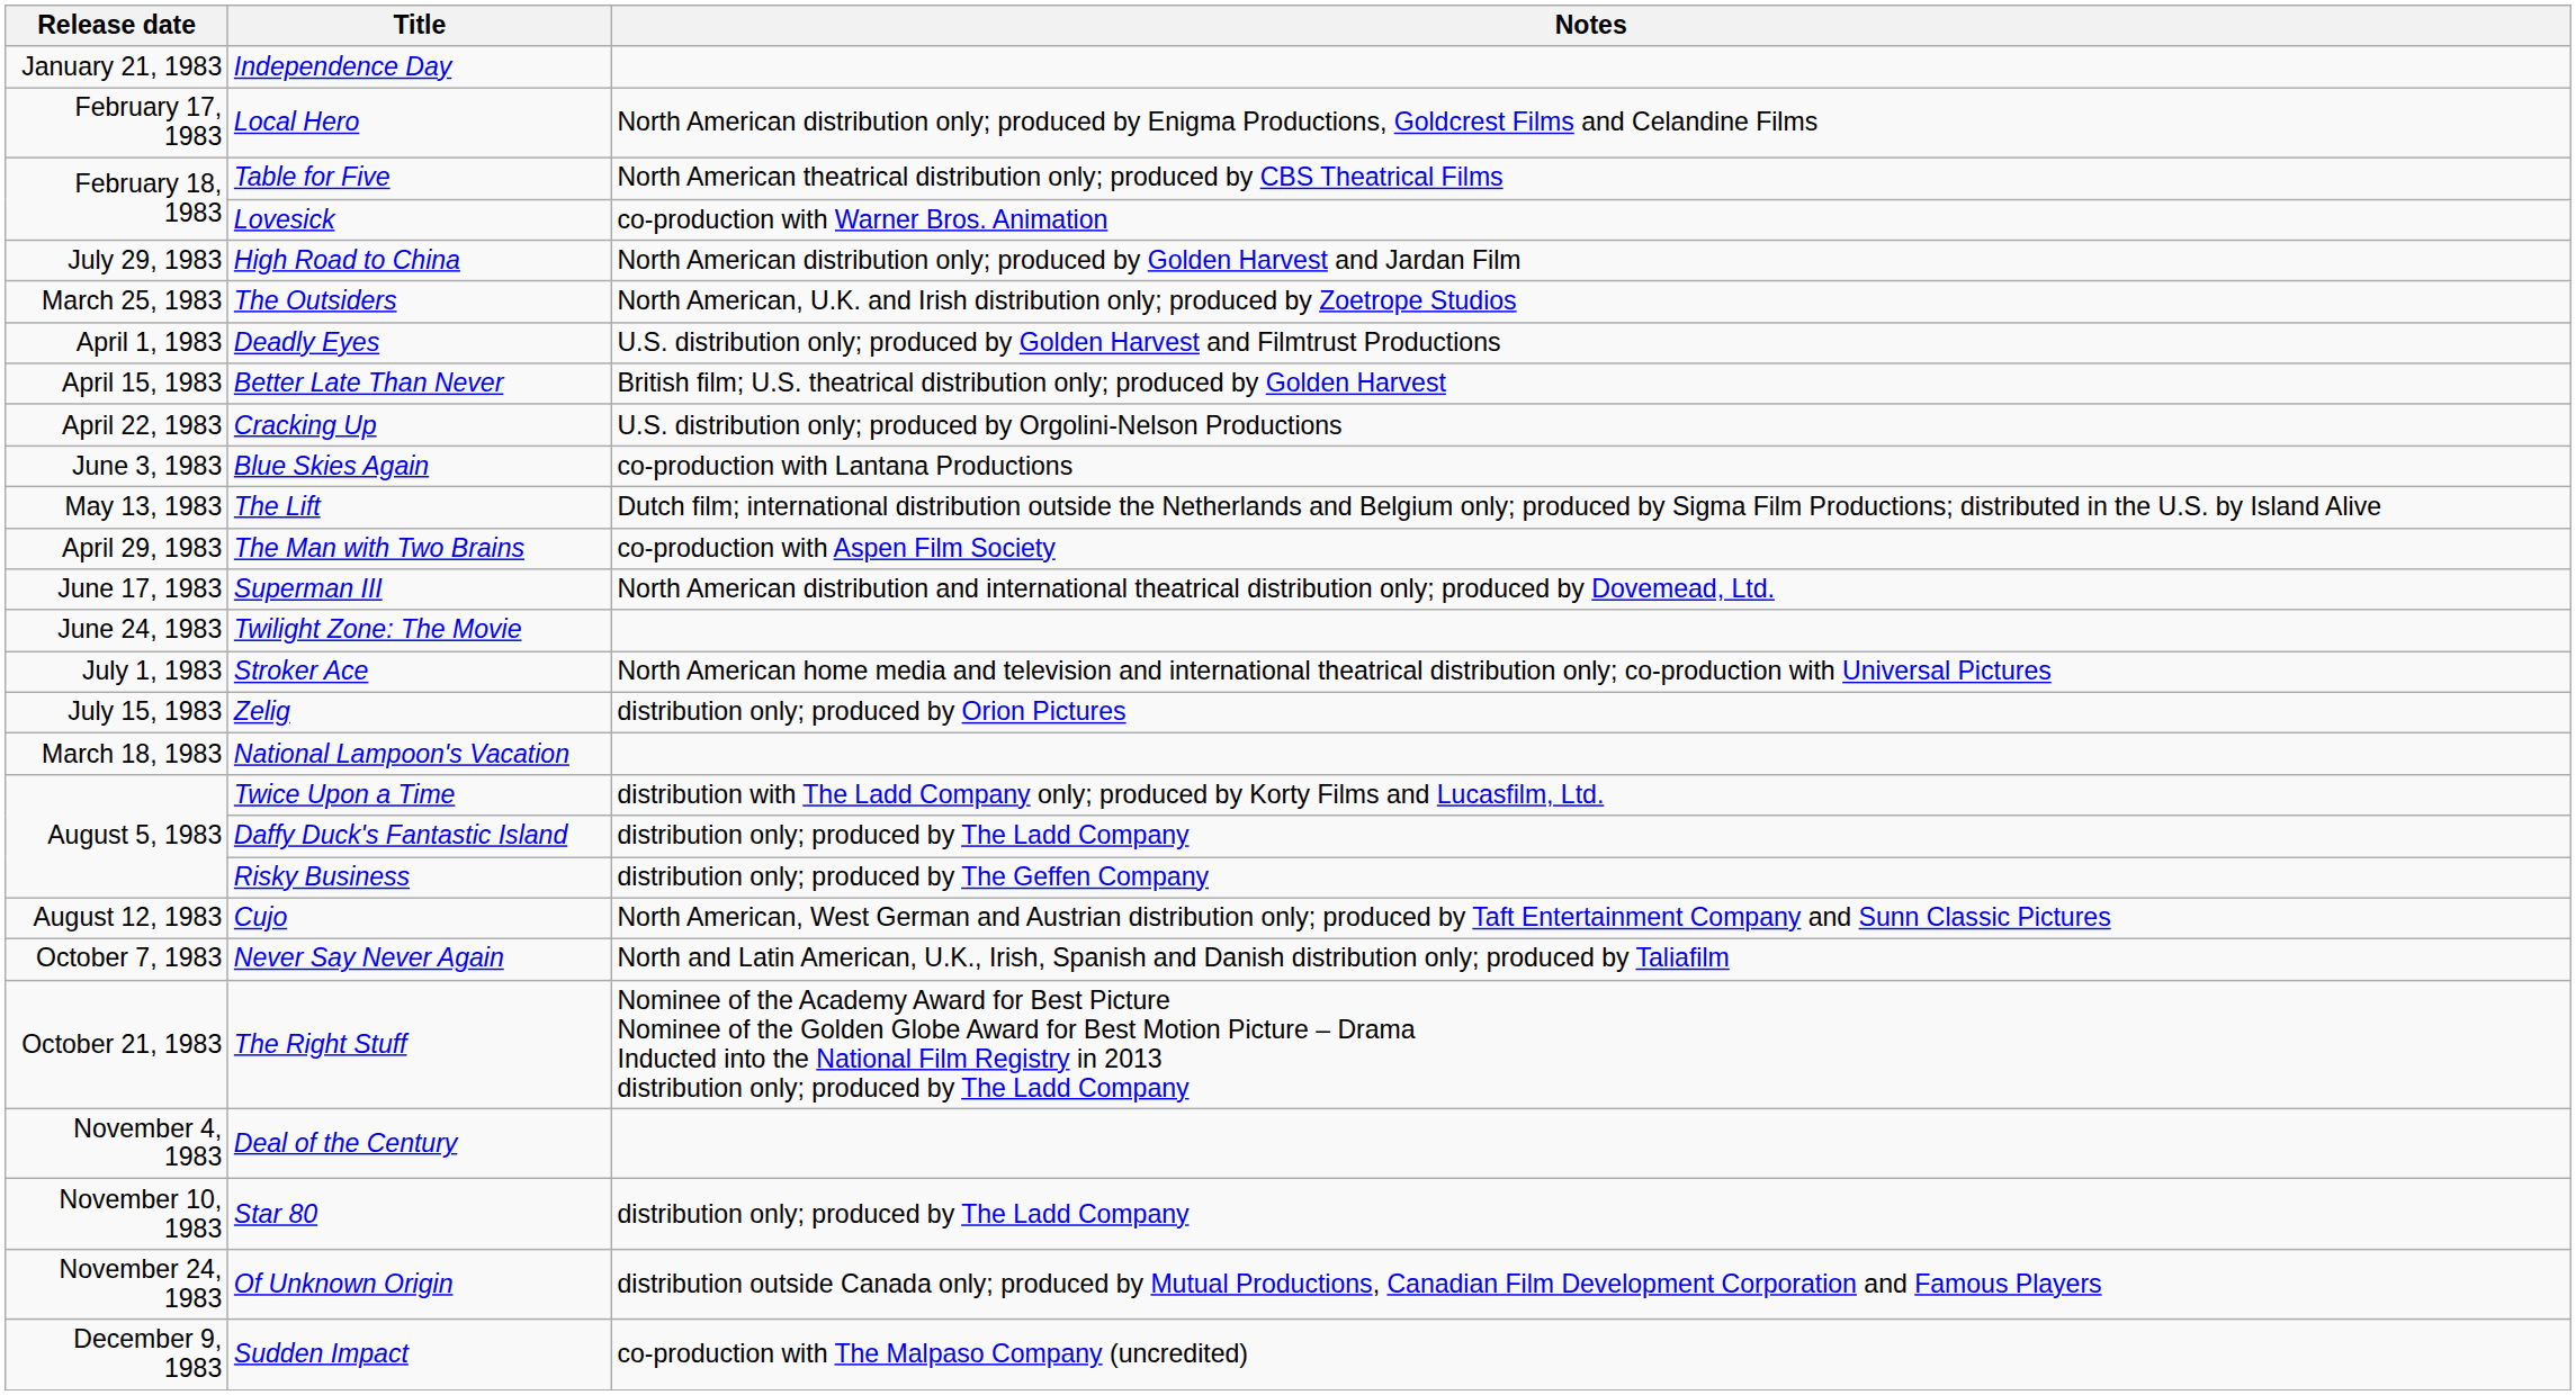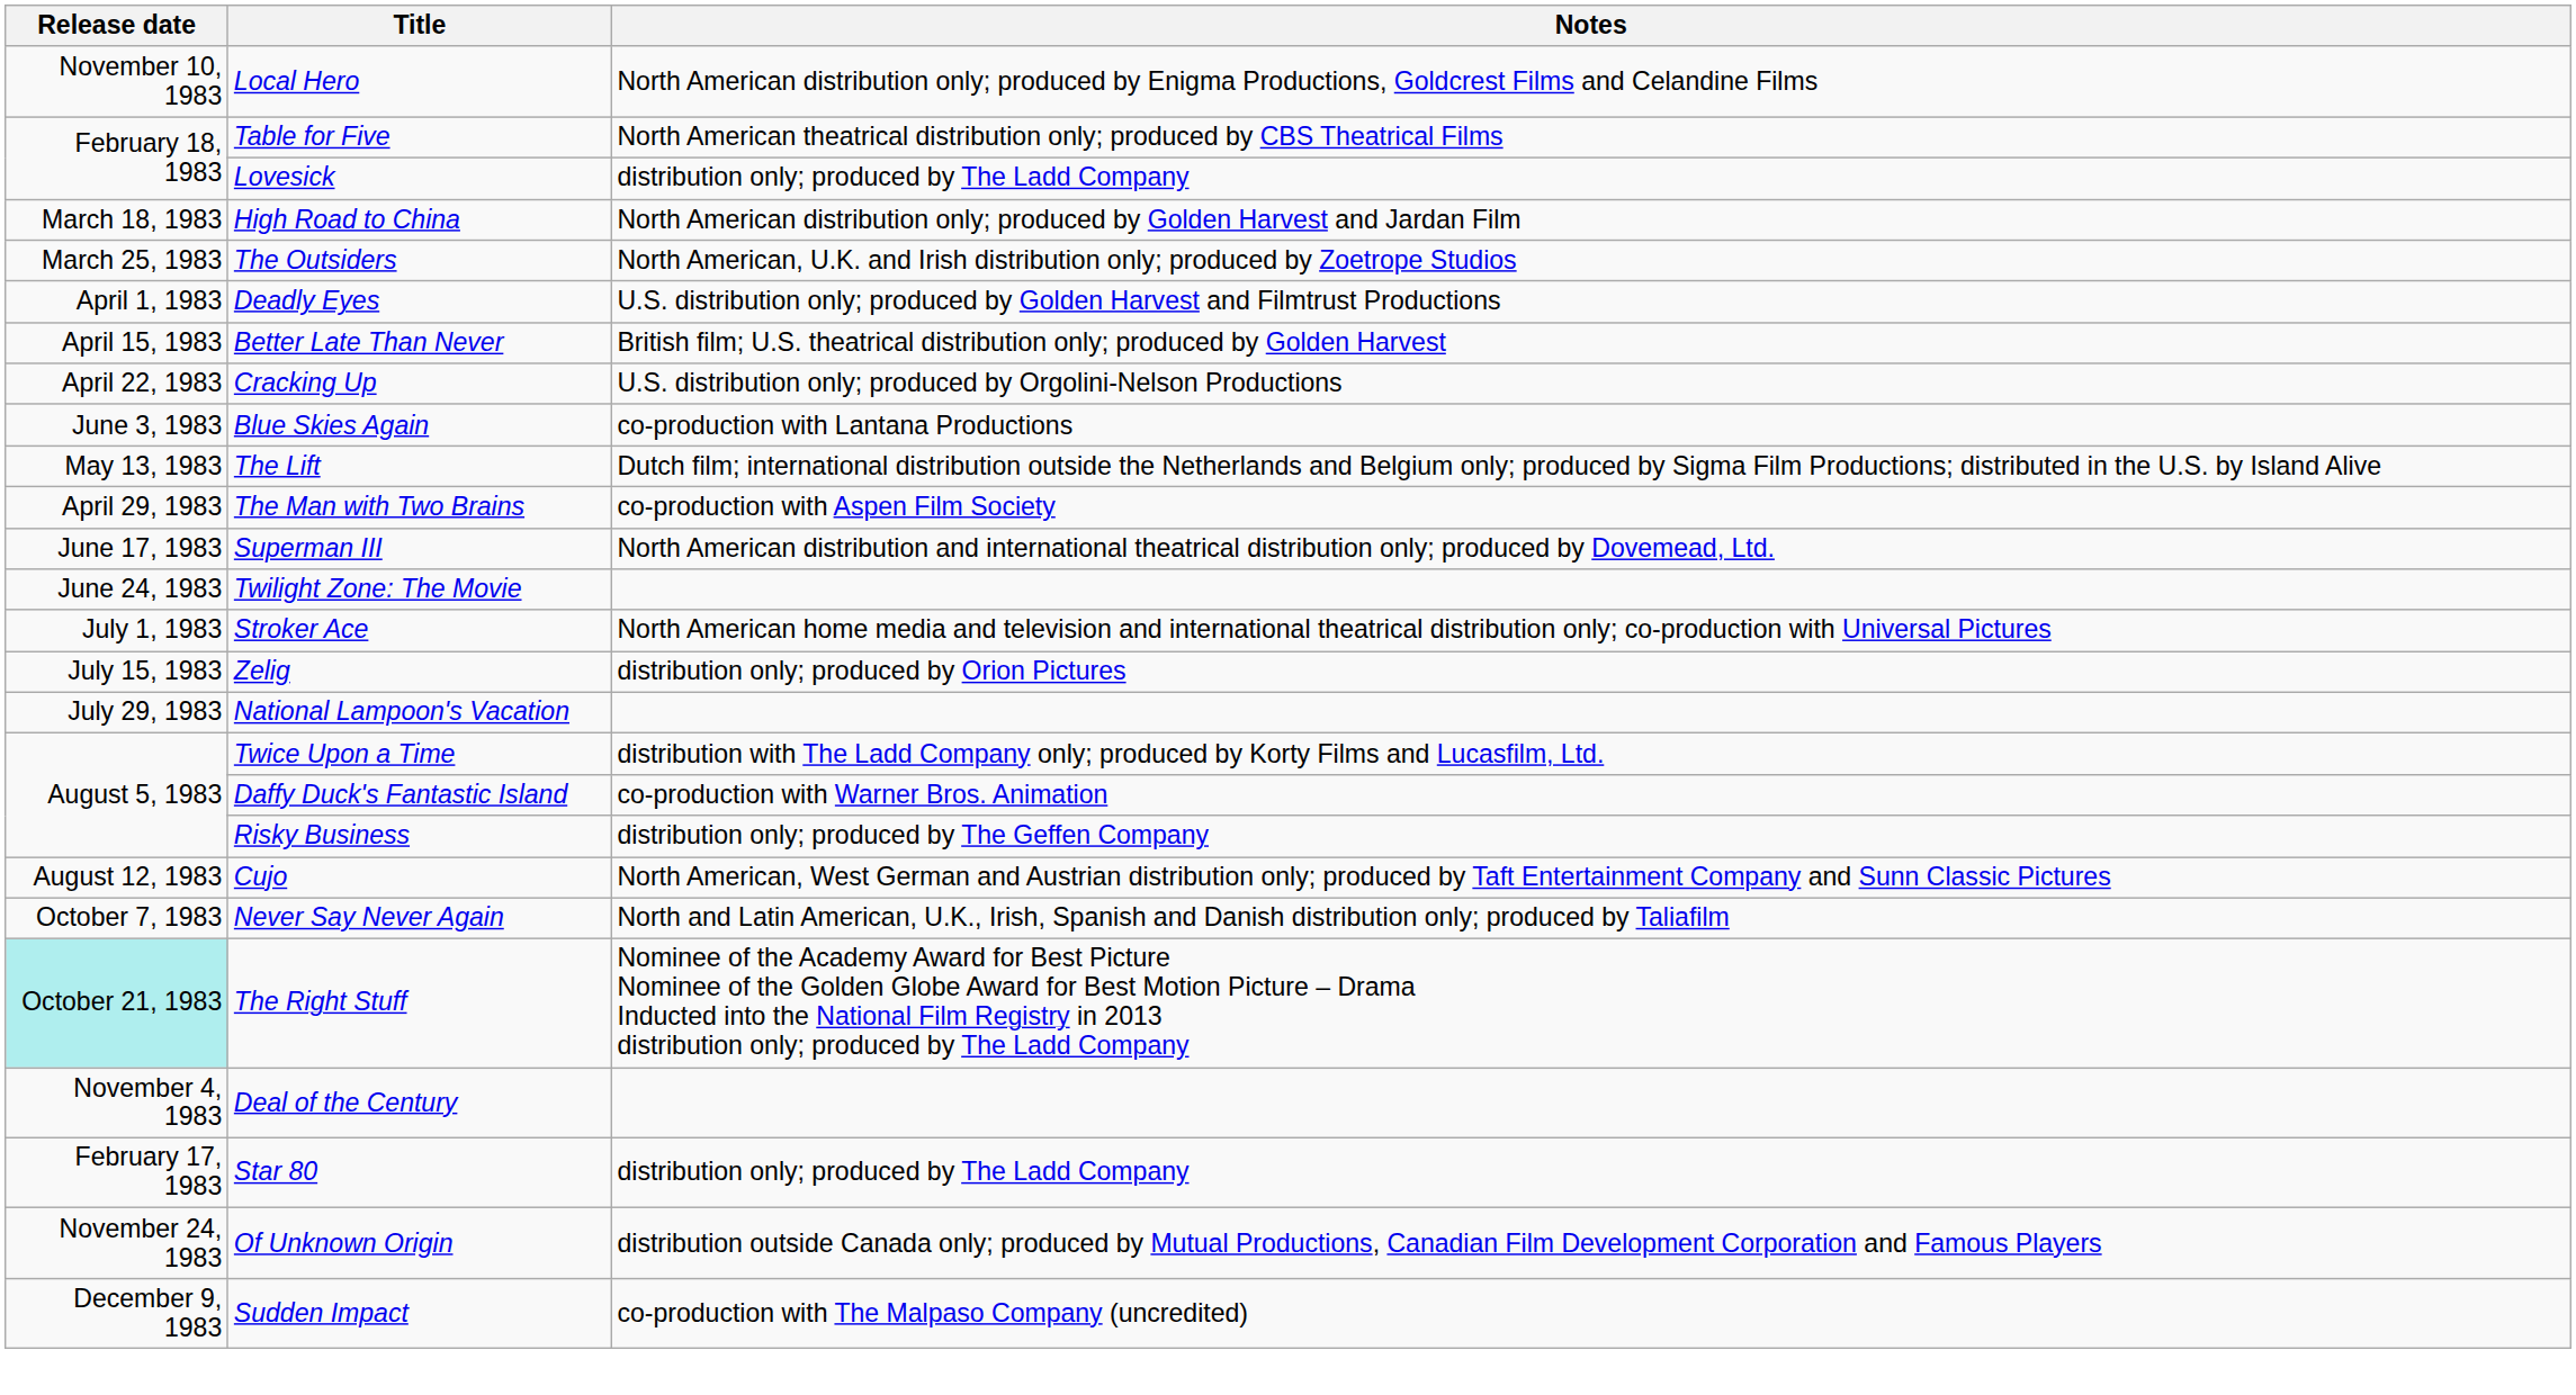 <table class="wikitable sortable" style="width:100%;">
 <tr>
 <th scope="col" style="width:130px;">Release date</th>
 <th>Title</th>
 <th>Notes</th>
 </tr>
 <tr>
-<td style="text-align:right;">January 21, 1983</td>
-<td><em><a href='#'>Independence Day</a></em></td>
-<td></td>
-</tr>
-<tr>
-<td style="text-align:right;">February 17, 1983</td>
+<td style="text-align:right;">November 10, 1983</td>
 <td><em><a href='#'>Local Hero</a></em></td>
 <td>North American distribution only; produced by Enigma Productions, <a href='#'>Goldcrest Films</a> and Celandine Films</td>
 </tr>
 <tr>
 <td style="text-align:right;" rowspan="2">February 18, 1983</td>
 <td><em><a href='#'>Table for Five</a></em></td>
 <td>North American theatrical distribution only; produced by <a href='#'>CBS Theatrical Films</a></td>
 </tr>
 <tr>
 <td><em><a href='#'>Lovesick</a></em></td>
-<td>co-production with <a href='#'>Warner Bros. Animation</a></td>
+<td>distribution only; produced by <a href='#'>The Ladd Company</a></td>
 </tr>
 <tr>
-<td style="text-align:right;">July 29, 1983</td>
+<td style="text-align:right;">March 18, 1983</td>
 <td><em><a href='#'>High Road to China</a></em></td>
 <td>North American distribution only; produced by <a href='#'>Golden Harvest</a> and Jardan Film</td>
 </tr>
 <tr>
 <td style="text-align:right;">March 25, 1983</td>
 <td><em><a href='#'>The Outsiders</a></em></td>
 <td>North American, U.K. and Irish distribution only; produced by <a href='#'>Zoetrope Studios</a></td>
 </tr>
 <tr>
 <td style="text-align:right;">April 1, 1983</td>
 <td><em><a href='#'>Deadly Eyes</a></em></td>
 <td>U.S. distribution only; produced by <a href='#'>Golden Harvest</a> and Filmtrust Productions</td>
 </tr>
 <tr>
 <td style="text-align:right;">April 15, 1983</td>
 <td><em><a href='#'>Better Late Than Never</a></em></td>
 <td>British film; U.S. theatrical distribution only; produced by <a href='#'>Golden Harvest</a></td>
 </tr>
 <tr>
 <td style="text-align:right;">April 22, 1983</td>
 <td><em><a href='#'>Cracking Up</a></em></td>
 <td>U.S. distribution only; produced by Orgolini-Nelson Productions</td>
 </tr>
 <tr>
 <td style="text-align:right;">June 3, 1983</td>
 <td><em><a href='#'>Blue Skies Again</a></em></td>
 <td>co-production with Lantana Productions</td>
 </tr>
 <tr>
 <td style="text-align:right;">May 13, 1983</td>
 <td><em><a href='#'>The Lift</a></em></td>
 <td>Dutch film; international distribution outside the Netherlands and Belgium only; produced by Sigma Film Productions; distributed in the U.S. by Island Alive</td>
 </tr>
 <tr>
 <td style="text-align:right;">April 29, 1983</td>
 <td><em><a href='#'>The Man with Two Brains</a></em></td>
 <td>co-production with <a href='#'>Aspen Film Society</a></td>
 </tr>
 <tr>
 <td style="text-align:right;">June 17, 1983</td>
 <td><em><a href='#'>Superman III</a></em></td>
 <td>North American distribution and international theatrical distribution only; produced by <a href='#'>Dovemead, Ltd.</a></td>
 </tr>
 <tr>
 <td style="text-align:right;">June 24, 1983</td>
 <td><em><a href='#'>Twilight Zone: The Movie</a></em></td>
 <td></td>
 </tr>
 <tr>
 <td style="text-align:right;">July 1, 1983</td>
 <td><em><a href='#'>Stroker Ace</a></em></td>
 <td>North American home media and television and international theatrical distribution only; co-production with <a href='#'>Universal Pictures</a></td>
 </tr>
 <tr>
 <td style="text-align:right;">July 15, 1983</td>
 <td><em><a href='#'>Zelig</a></em></td>
 <td>distribution only; produced by <a href='#'>Orion Pictures</a></td>
 </tr>
 <tr>
-<td style="text-align:right;">March 18, 1983</td>
+<td style="text-align:right;">July 29, 1983</td>
 <td><em><a href='#'>National Lampoon's Vacation</a></em></td>
 <td></td>
 </tr>
 <tr>
 <td style="text-align:right;" rowspan="3">August 5, 1983</td>
 <td><em><a href='#'>Twice Upon a Time</a></em></td>
 <td>distribution with <a href='#'>The Ladd Company</a> only; produced by Korty Films and <a href='#'>Lucasfilm, Ltd.</a></td>
 </tr>
 <tr>
 <td><em><a href='#'>Daffy Duck's Fantastic Island</a></em></td>
-<td>distribution only; produced by <a href='#'>The Ladd Company</a></td>
+<td>co-production with <a href='#'>Warner Bros. Animation</a></td>
 </tr>
 <tr>
 <td><em><a href='#'>Risky Business</a></em></td>
 <td>distribution only; produced by <a href='#'>The Geffen Company</a></td>
 </tr>
 <tr>
 <td style="text-align:right;">August 12, 1983</td>
 <td><em><a href='#'>Cujo</a></em></td>
 <td>North American, West German and Austrian distribution only; produced by <a href='#'>Taft Entertainment Company</a> and <a href='#'>Sunn Classic Pictures</a></td>
 </tr>
 <tr>
 <td style="text-align:right;">October 7, 1983</td>
 <td><em><a href='#'>Never Say Never Again</a></em></td>
 <td>North and Latin American, U.K., Irish, Spanish and Danish distribution only; produced by <a href='#'>Taliafilm</a></td>
 </tr>
 <tr>
-<td style="text-align:right;">October 21, 1983</td>
+<td style="background: paleturquoise; text-align:right;">October 21, 1983</td>
 <td><em><a href='#'>The Right Stuff</a></em></td>
 <td>Nominee of the Academy Award for Best Picture<br>Nominee of the Golden Globe Award for Best Motion Picture – Drama<br>Inducted into the <a href='#'>National Film Registry</a> in 2013<br>distribution only; produced by <a href='#'>The Ladd Company</a></td>
 </tr>
 <tr>
 <td style="text-align:right;">November 4, 1983</td>
 <td><em><a href='#'>Deal of the Century</a></em></td>
 <td></td>
 </tr>
 <tr>
-<td style="text-align:right;">November 10, 1983</td>
+<td style="text-align:right;">February 17, 1983</td>
 <td><em><a href='#'>Star 80</a></em></td>
 <td>distribution only; produced by <a href='#'>The Ladd Company</a></td>
 </tr>
 <tr>
 <td style="text-align:right;">November 24, 1983</td>
 <td><em><a href='#'>Of Unknown Origin</a></em></td>
 <td>distribution outside Canada only; produced by <a href='#'>Mutual Productions</a>, <a href='#'>Canadian Film Development Corporation</a> and <a href='#'>Famous Players</a></td>
 </tr>
 <tr>
 <td style="text-align:right;">December 9, 1983</td>
 <td><em><a href='#'>Sudden Impact</a></em></td>
 <td>co-production with <a href='#'>The Malpaso Company</a> (uncredited)</td>
 </tr>
 <tr>
 </tr>
 </table>
